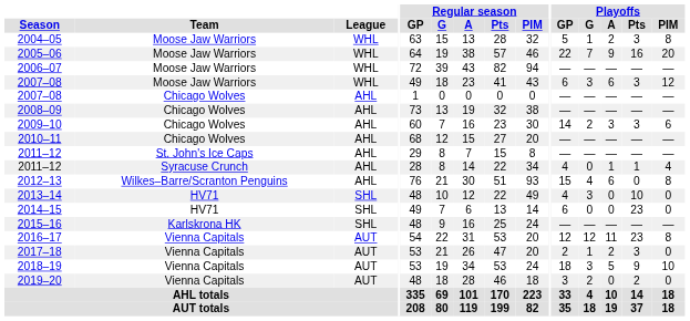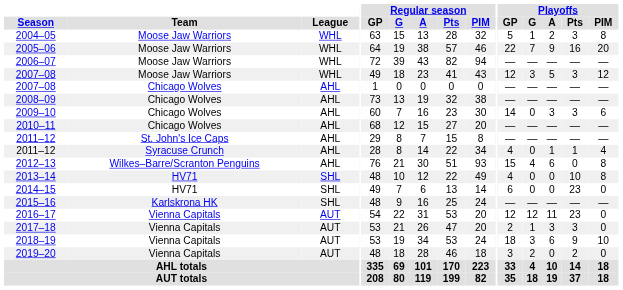 <table border="0" cellpadding="1" cellspacing="0" style="text-align:center; width:60em">
 <tr bgcolor="#e0e0e0">
 <th colspan="3" bgcolor="#ffffff"></th>
 <th rowspan="99" bgcolor="#ffffff"></th>
 <th colspan="5"><a href='#'>Regular season</a></th>
 <th rowspan="99" bgcolor="#ffffff"></th>
 <th colspan="5"><a href='#'>Playoffs</a></th>
 </tr>
 <tr bgcolor="#e0e0e0">
 <th><a href='#'>Season</a></th>
 <th>Team</th>
 <th>League</th>
 <th>GP</th>
 <th><a href='#'>G</a></th>
 <th><a href='#'>A</a></th>
 <th><a href='#'>Pts</a></th>
 <th><a href='#'>PIM</a></th>
 <th>GP</th>
 <th>G</th>
 <th>A</th>
 <th>Pts</th>
 <th>PIM</th>
 </tr>
 <tr>
 <td><a href='#'>2004–05</a></td>
 <td><a href='#'>Moose Jaw Warriors</a></td>
 <td><a href='#'>WHL</a></td>
 <td>63</td>
 <td>15</td>
 <td>13</td>
 <td>28</td>
 <td>32</td>
 <td>5</td>
 <td>1</td>
 <td>2</td>
 <td>3</td>
 <td>8</td>
 </tr>
 <tr bgcolor="#f0f0f0">
 <td><a href='#'>2005–06</a></td>
 <td>Moose Jaw Warriors</td>
 <td>WHL</td>
 <td>64</td>
 <td>19</td>
 <td>38</td>
 <td>57</td>
 <td>46</td>
 <td>22</td>
 <td>7</td>
 <td>9</td>
 <td>16</td>
 <td>20</td>
 </tr>
 <tr>
 <td><a href='#'>2006–07</a></td>
 <td>Moose Jaw Warriors</td>
 <td>WHL</td>
 <td>72</td>
 <td>39</td>
 <td>43</td>
 <td>82</td>
 <td>94</td>
 <td>—</td>
 <td>—</td>
 <td>—</td>
 <td>—</td>
 <td>—</td>
 </tr>
 <tr bgcolor="#f0f0f0">
 <td><a href='#'>2007–08</a></td>
 <td>Moose Jaw Warriors</td>
 <td>WHL</td>
 <td>49</td>
 <td>18</td>
 <td>23</td>
 <td>41</td>
 <td>43</td>
-<td>6</td>
+<td>12</td>
 <td>3</td>
-<td>6</td>
+<td>5</td>
 <td>3</td>
 <td>12</td>
 </tr>
 <tr>
 <td><a href='#'>2007–08</a></td>
 <td><a href='#'>Chicago Wolves</a></td>
 <td><a href='#'>AHL</a></td>
 <td>1</td>
 <td>0</td>
 <td>0</td>
 <td>0</td>
 <td>0</td>
 <td>—</td>
 <td>—</td>
 <td>—</td>
 <td>—</td>
 <td>—</td>
 </tr>
 <tr bgcolor="#f0f0f0">
 <td><a href='#'>2008–09</a></td>
 <td>Chicago Wolves</td>
 <td>AHL</td>
 <td>73</td>
 <td>13</td>
 <td>19</td>
 <td>32</td>
 <td>38</td>
 <td>—</td>
 <td>—</td>
 <td>—</td>
 <td>—</td>
 <td>—</td>
 </tr>
 <tr>
 <td><a href='#'>2009–10</a></td>
 <td>Chicago Wolves</td>
 <td>AHL</td>
 <td>60</td>
 <td>7</td>
 <td>16</td>
 <td>23</td>
 <td>30</td>
 <td>14</td>
-<td>2</td>
+<td>0</td>
 <td>3</td>
 <td>3</td>
 <td>6</td>
 </tr>
 <tr bgcolor="#f0f0f0">
 <td><a href='#'>2010–11</a></td>
 <td>Chicago Wolves</td>
 <td>AHL</td>
 <td>68</td>
 <td>12</td>
 <td>15</td>
 <td>27</td>
 <td>20</td>
 <td>—</td>
 <td>—</td>
 <td>—</td>
 <td>—</td>
 <td>—</td>
 </tr>
 <tr>
 <td><a href='#'>2011–12</a></td>
 <td><a href='#'>St. John's Ice Caps</a></td>
 <td>AHL</td>
 <td>29</td>
 <td>8</td>
 <td>7</td>
 <td>15</td>
 <td>8</td>
 <td>—</td>
 <td>—</td>
 <td>—</td>
 <td>—</td>
 <td>—</td>
 </tr>
 <tr bgcolor="#f0f0f0">
 <td>2011–12</td>
 <td><a href='#'>Syracuse Crunch</a></td>
 <td>AHL</td>
 <td>28</td>
 <td>8</td>
 <td>14</td>
 <td>22</td>
 <td>34</td>
 <td>4</td>
 <td>0</td>
 <td>1</td>
 <td>1</td>
 <td>4</td>
 </tr>
 <tr>
 <td><a href='#'>2012–13</a></td>
 <td><a href='#'>Wilkes–Barre/Scranton Penguins</a></td>
 <td>AHL</td>
 <td>76</td>
 <td>21</td>
 <td>30</td>
 <td>51</td>
 <td>93</td>
 <td>15</td>
 <td>4</td>
 <td>6</td>
 <td>0</td>
 <td>8</td>
 </tr>
 <tr bgcolor="#f0f0f0">
 <td><a href='#'>2013–14</a></td>
 <td><a href='#'>HV71</a></td>
 <td><a href='#'>SHL</a></td>
 <td>48</td>
 <td>10</td>
 <td>12</td>
 <td>22</td>
 <td>49</td>
 <td>4</td>
-<td>3</td>
+<td>0</td>
 <td>0</td>
 <td>10</td>
-<td>0</td>
+<td>8</td>
 </tr>
 <tr>
 <td><a href='#'>2014–15</a></td>
 <td>HV71</td>
 <td>SHL</td>
 <td>49</td>
 <td>7</td>
 <td>6</td>
 <td>13</td>
 <td>14</td>
 <td>6</td>
 <td>0</td>
 <td>0</td>
 <td>23</td>
 <td>0</td>
 </tr>
 <tr bgcolor="#f0f0f0">
 <td><a href='#'>2015–16</a></td>
 <td><a href='#'>Karlskrona HK</a></td>
 <td>SHL</td>
 <td>48</td>
 <td>9</td>
 <td>16</td>
 <td>25</td>
 <td>24</td>
 <td>—</td>
 <td>—</td>
 <td>—</td>
 <td>—</td>
 <td>—</td>
 </tr>
 <tr>
 <td><a href='#'>2016–17</a></td>
 <td><a href='#'>Vienna Capitals</a></td>
 <td><a href='#'>AUT</a></td>
 <td>54</td>
 <td>22</td>
 <td>31</td>
 <td>53</td>
 <td>20</td>
 <td>12</td>
 <td>12</td>
 <td>11</td>
 <td>23</td>
-<td>8</td>
+<td>0</td>
 </tr>
 <tr bgcolor="#f0f0f0">
 <td><a href='#'>2017–18</a></td>
 <td>Vienna Capitals</td>
 <td>AUT</td>
 <td>53</td>
 <td>21</td>
 <td>26</td>
 <td>47</td>
 <td>20</td>
 <td>2</td>
 <td>1</td>
-<td>2</td>
+<td>3</td>
 <td>3</td>
 <td>0</td>
 </tr>
 <tr>
 <td><a href='#'>2018–19</a></td>
 <td>Vienna Capitals</td>
 <td>AUT</td>
 <td>53</td>
 <td>19</td>
 <td>34</td>
 <td>53</td>
 <td>24</td>
 <td>18</td>
 <td>3</td>
-<td>5</td>
+<td>6</td>
 <td>9</td>
 <td>10</td>
 </tr>
 <tr bgcolor="#f0f0f0">
 <td><a href='#'>2019–20</a></td>
 <td>Vienna Capitals</td>
 <td>AUT</td>
 <td>48</td>
 <td>18</td>
 <td>28</td>
 <td>46</td>
 <td>18</td>
 <td>3</td>
 <td>2</td>
 <td>0</td>
 <td>2</td>
 <td>0</td>
 </tr>
 <tr bgcolor="#e0e0e0">
 <th colspan="3">AHL totals</th>
 <th>335</th>
 <th>69</th>
 <th>101</th>
 <th>170</th>
 <th>223</th>
 <th>33</th>
 <th>4</th>
 <th>10</th>
 <th>14</th>
 <th>18</th>
 </tr>
 <tr bgcolor="#e0e0e0">
 <th colspan="3">AUT totals</th>
 <th>208</th>
 <th>80</th>
 <th>119</th>
 <th>199</th>
 <th>82</th>
 <th>35</th>
 <th>18</th>
 <th>19</th>
 <th>37</th>
 <th>18</th>
 </tr>
 </table>
